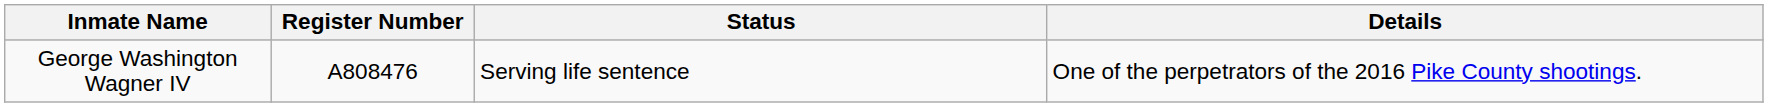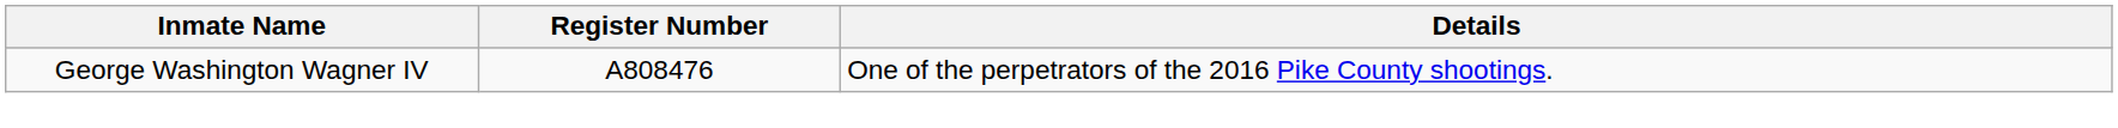 <table class="wikitable sortable">
 <tr>
 <th width=13%>Inmate Name</th>
 <th width=10%>Register Number</th>
-<th width=28%>Status</th>
 <th width=35%>Details</th>
 </tr>
 <tr>
 <td style="text-align:center;">George Washington Wagner IV</td>
 <td style="text-align:center;">A808476</td>
-<td>Serving life sentence</td>
 <td>One of the perpetrators of the 2016 <a href='#'>Pike County shootings</a>.</td>
 </tr>
 </table>
